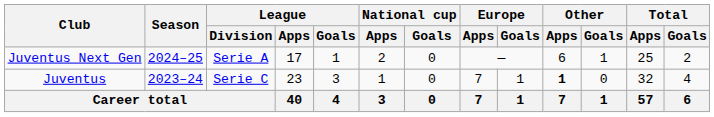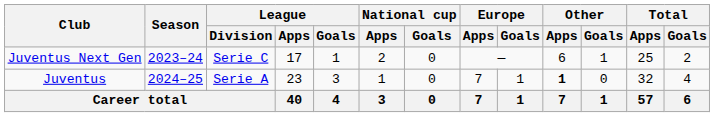 <table class="wikitable" style="text-align:center">
 <tr>
 <th rowspan="2">Club</th>
 <th rowspan="2">Season</th>
 <th colspan="3">League</th>
 <th colspan="2">National cup</th>
 <th colspan="2">Europe</th>
 <th colspan="2">Other</th>
 <th colspan="2">Total</th>
 </tr>
 <tr>
 <th>Division</th>
 <th>Apps</th>
 <th>Goals</th>
 <th>Apps</th>
 <th>Goals</th>
 <th>Apps</th>
 <th>Goals</th>
 <th>Apps</th>
 <th>Goals</th>
 <th>Apps</th>
 <th>Goals</th>
 </tr>
 <tr>
 <td><a href='#'>Juventus Next Gen</a></td>
-<td><a href='#'>2024–25</a></td>
-<td><a href='#'>Serie A</a></td>
+<td><a href='#'>2023–24</a></td>
+<td><a href='#'>Serie C</a></td>
 <td>17</td>
 <td>1</td>
 <td>2</td>
 <td>0</td>
 <td colspan="2">—</td>
 <td>6</td>
 <td>1</td>
 <td>25</td>
 <td>2</td>
 </tr>
 <tr>
 <td><a href='#'>Juventus</a></td>
-<td><a href='#'>2023–24</a></td>
-<td><a href='#'>Serie C</a></td>
+<td><a href='#'>2024–25</a></td>
+<td><a href='#'>Serie A</a></td>
 <td>23</td>
 <td>3</td>
 <td>1</td>
 <td>0</td>
 <td>7</td>
 <td>1</td>
 <td><strong>1</strong></td>
 <td>0</td>
 <td>32</td>
 <td>4</td>
 </tr>
 <tr>
 <th colspan="3">Career total</th>
 <th>40</th>
 <th>4</th>
 <th>3</th>
 <th>0</th>
 <th>7</th>
 <th>1</th>
 <th>7</th>
 <th>1</th>
 <th>57</th>
 <th>6</th>
 </tr>
 </table>
